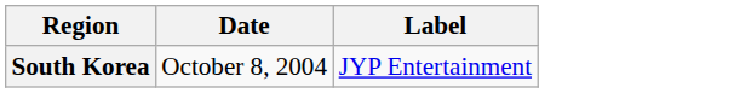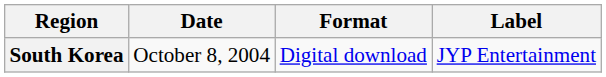 <table class="wikitable plainrowheaders">
 <tr>
 <th scope="col">Region</th>
 <th scope="col">Date</th>
+<th scope="col">Format</th>
 <th scope="col">Label</th>
 </tr>
 <tr>
 <th scope="row">South Korea</th>
 <td>October 8, 2004</td>
+<td><a href='#'>Digital download</a></td>
 <td><a href='#'>JYP Entertainment</a></td>
 </tr>
 </table>
